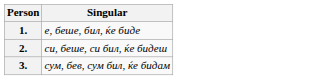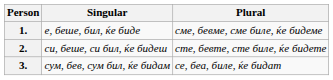 <table class="wikitable floatleft">
 <tr>
 <th>Person</th>
 <th>Singular</th>
+<th>Plural</th>
 </tr>
 <tr>
 <th>1.</th>
 <td><em>е</em>, <em>беше</em>, <em>бил</em>, <em>ќе биде</em></td>
+<td><em>сме</em>, <em>бевме</em>, <em>сме биле</em>, <em>ќе бидеме</em></td>
 </tr>
 <tr>
 <th>2.</th>
 <td><em>си</em>, <em>беше</em>, <em>си бил</em>, <em>ќе бидеш</em></td>
+<td><em>сте</em>, <em>бевте</em>, <em>сте биле</em>, <em>ќе бидете</em></td>
 </tr>
 <tr>
 <th>3.</th>
 <td><em>сум</em>, <em>бев</em>, <em>сум бил</em>, <em>ќе бидам</em></td>
+<td><em>се</em>, <em>беа</em>, <em>биле</em>, <em>ќе бидат</em></td>
 </tr>
 </table>
